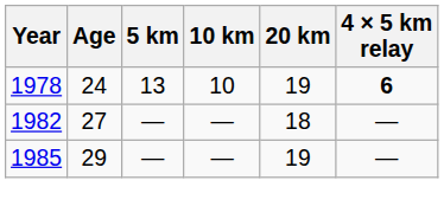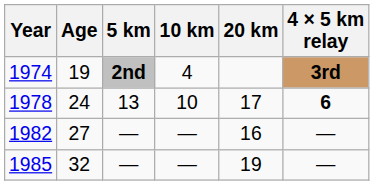 <table class="wikitable" style="text-align: center;">
 <tr>
 <th scope="col">Year</th>
 <th scope="col">Age</th>
 <th scope="col">5 km</th>
 <th scope="col">10 km</th>
 <th scope="col">20 km</th>
 <th scope="col">4 × 5 km<br>relay</th>
 </tr>
 <tr>
+<td><a href='#'>1974</a></td>
+<td>19</td>
+<td style="background-color: silver;"><strong>2nd</strong></td>
+<td>4</td>
+<td></td>
+<td style="background-color: #C96;"><strong>3rd</strong></td>
+</tr>
+<tr>
 <td><a href='#'>1978</a></td>
 <td>24</td>
 <td>13</td>
 <td>10</td>
-<td>19</td>
+<td>17</td>
 <td><strong>6</strong></td>
 </tr>
 <tr>
 <td><a href='#'>1982</a></td>
 <td>27</td>
 <td>—</td>
 <td>—</td>
-<td>18</td>
+<td>16</td>
 <td>—</td>
 </tr>
 <tr>
 <td><a href='#'>1985</a></td>
-<td>29</td>
+<td>32</td>
 <td>—</td>
 <td>—</td>
 <td>19</td>
 <td>—</td>
 </tr>
 </table>
